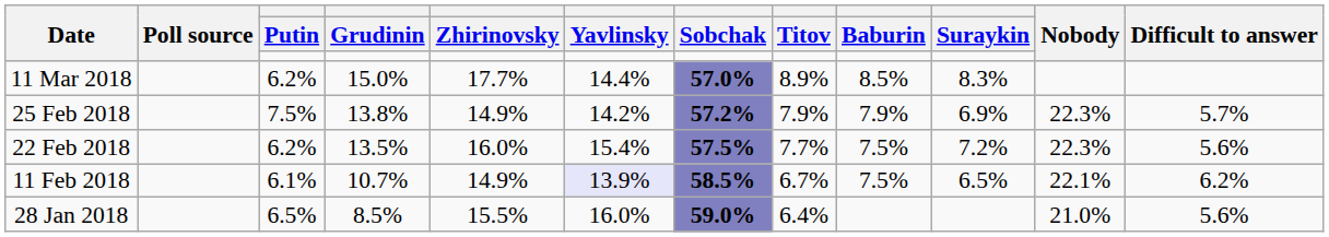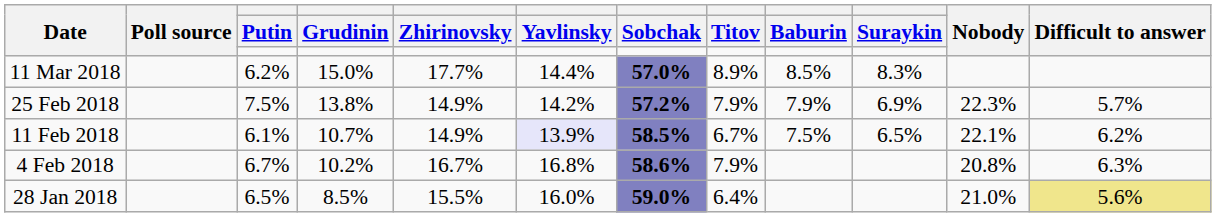 <table class="wikitable" style="text-align:center; font-size:90%; line-height:14px">
 <tr>
 <th rowspan=3>Date</th>
 <th rowspan=3>Poll source</th>
 <th></th>
 <th></th>
 <th></th>
 <th></th>
 <th></th>
 <th></th>
 <th></th>
 <th></th>
 <th rowspan=3>Nobody</th>
 <th rowspan=3>Difficult to answer</th>
 </tr>
 <tr>
 <th><a href='#'>Putin</a></th>
 <th><a href='#'>Grudinin</a></th>
 <th><a href='#'>Zhirinovsky</a></th>
 <th><a href='#'>Yavlinsky</a></th>
 <th><a href='#'>Sobchak</a></th>
 <th><a href='#'>Titov</a></th>
 <th><a href='#'>Baburin</a></th>
 <th><a href='#'>Suraykin</a></th>
 </tr>
 <tr>
 <td bgcolor=></td>
 <td bgcolor=></td>
 <td bgcolor=></td>
 <td bgcolor=></td>
 <td bgcolor=></td>
 <td bgcolor=></td>
 <td bgcolor=></td>
 <td bgcolor=></td>
 </tr>
 <tr>
 <td>11 Mar 2018</td>
 <td></td>
 <td style="background:#">6.2%</td>
 <td>15.0%</td>
 <td>17.7%</td>
 <td>14.4%</td>
 <td style="background:#8080C0"><strong>57.0%</strong></td>
 <td>8.9%</td>
 <td>8.5%</td>
 <td>8.3%</td>
 <td></td>
 <td></td>
 </tr>
 <tr>
 <td>25 Feb 2018</td>
 <td></td>
 <td style="background:#">7.5%</td>
 <td>13.8%</td>
 <td>14.9%</td>
 <td>14.2%</td>
 <td style="background:#8080C0"><strong>57.2%</strong></td>
 <td>7.9%</td>
 <td>7.9%</td>
 <td>6.9%</td>
 <td>22.3%</td>
 <td>5.7%</td>
 </tr>
 <tr>
-<td>22 Feb 2018</td>
-<td></td>
-<td style="background:#">6.2%</td>
-<td>13.5%</td>
-<td>16.0%</td>
-<td>15.4%</td>
-<td style="background:#8080C0"><strong>57.5%</strong></td>
-<td>7.7%</td>
-<td>7.5%</td>
-<td>7.2%</td>
-<td>22.3%</td>
-<td>5.6%</td>
-</tr>
-<tr>
 <td>11 Feb 2018</td>
 <td></td>
 <td style="background:#">6.1%</td>
 <td>10.7%</td>
 <td>14.9%</td>
 <td style="background: lavender;">13.9%</td>
 <td style="background:#8080C0"><strong>58.5%</strong></td>
 <td>6.7%</td>
 <td>7.5%</td>
 <td>6.5%</td>
 <td>22.1%</td>
 <td>6.2%</td>
 </tr>
 <tr>
+<td>4 Feb 2018</td>
+<td></td>
+<td style="background:#">6.7%</td>
+<td>10.2%</td>
+<td>16.7%</td>
+<td>16.8%</td>
+<td style="background:#8080C0"><strong>58.6%</strong></td>
+<td>7.9%</td>
+<td></td>
+<td></td>
+<td>20.8%</td>
+<td>6.3%</td>
+</tr>
+<tr>
 <td>28 Jan 2018</td>
 <td></td>
 <td style="background:#">6.5%</td>
 <td>8.5%</td>
 <td>15.5%</td>
 <td>16.0%</td>
 <td style="background:#8080C0"><strong>59.0%</strong></td>
 <td>6.4%</td>
 <td></td>
 <td></td>
 <td>21.0%</td>
-<td>5.6%</td>
+<td style="background: khaki;">5.6%</td>
 </tr>
 </table>
